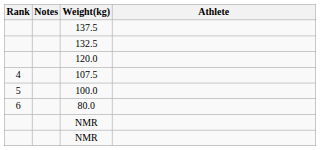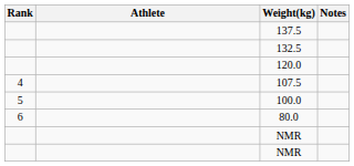 <table class="wikitable" style="text-align:center">
 <tr>
 <th>Rank</th>
+<th Style="width:20em">Athlete</th>
+<th>Weight(kg)</th>
 <th>Notes</th>
-<th>Weight(kg)</th>
-<th Style="width:20em">Athlete</th>
 </tr>
 <tr>
 <td></td>
+<td style="text-align:left"></td>
+<td>137.5</td>
 <td></td>
-<td>137.5</td>
-<td style="text-align:left"></td>
 </tr>
 <tr>
 <td></td>
+<td style="text-align:left"></td>
+<td>132.5</td>
 <td></td>
-<td>132.5</td>
-<td style="text-align:left"></td>
 </tr>
 <tr>
 <td></td>
+<td style="text-align:left"></td>
+<td>120.0</td>
 <td></td>
-<td>120.0</td>
-<td style="text-align:left"></td>
 </tr>
 <tr>
 <td>4</td>
+<td style="text-align:left"></td>
+<td>107.5</td>
 <td></td>
-<td>107.5</td>
-<td style="text-align:left"></td>
 </tr>
 <tr>
 <td>5</td>
+<td style="text-align:left"></td>
+<td>100.0</td>
 <td></td>
-<td>100.0</td>
-<td style="text-align:left"></td>
 </tr>
 <tr>
 <td>6</td>
+<td style="text-align:left"></td>
+<td>80.0</td>
 <td></td>
-<td>80.0</td>
-<td style="text-align:left"></td>
 </tr>
 <tr>
 <td></td>
+<td style="text-align:left"></td>
+<td>NMR</td>
 <td></td>
-<td>NMR</td>
-<td style="text-align:left"></td>
 </tr>
 <tr>
 <td></td>
+<td style="text-align:left"></td>
+<td>NMR</td>
 <td></td>
-<td>NMR</td>
-<td style="text-align:left"></td>
 </tr>
 </table>
